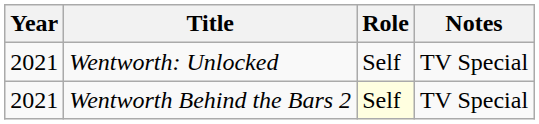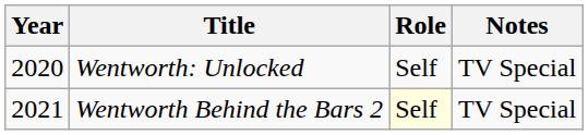 <table class="wikitable">
 <tr>
 <th>Year</th>
 <th>Title</th>
 <th>Role</th>
 <th>Notes</th>
 </tr>
 <tr>
-<td>2021</td>
+<td>2020</td>
 <td><em>Wentworth: Unlocked</em></td>
 <td>Self</td>
 <td>TV Special</td>
 </tr>
 <tr>
 <td>2021</td>
 <td><em>Wentworth Behind the Bars 2</em></td>
 <td style="background: lightyellow;">Self</td>
 <td>TV Special</td>
 </tr>
 </table>
